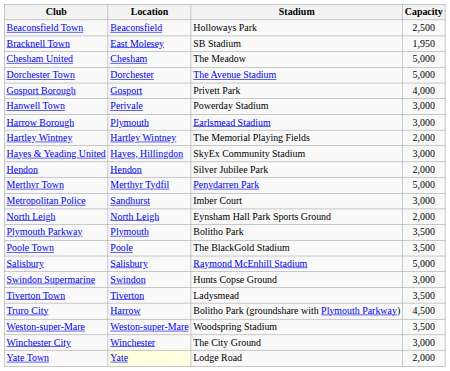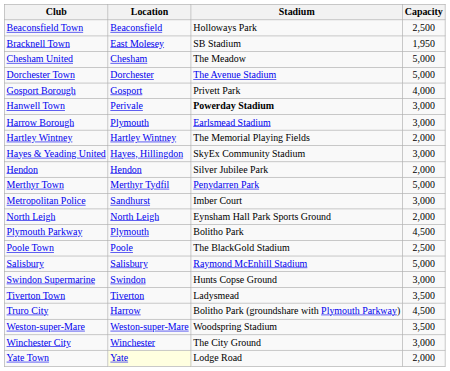 <table class="wikitable sortable">
 <tr>
 <th>Club</th>
 <th>Location</th>
 <th>Stadium</th>
 <th>Capacity</th>
 </tr>
 <tr>
 <td><a href='#'>Beaconsfield Town</a></td>
 <td><a href='#'>Beaconsfield</a></td>
 <td>Holloways Park</td>
 <td align="center">2,500</td>
 </tr>
 <tr>
 <td><a href='#'>Bracknell Town</a></td>
 <td><a href='#'>East Molesey</a></td>
 <td>SB Stadium</td>
 <td align="center">1,950</td>
 </tr>
 <tr>
 <td><a href='#'>Chesham United</a></td>
 <td><a href='#'>Chesham</a></td>
 <td>The Meadow</td>
 <td align="center">5,000</td>
 </tr>
 <tr>
 <td><a href='#'>Dorchester Town</a></td>
 <td><a href='#'>Dorchester</a></td>
 <td><a href='#'>The Avenue Stadium</a></td>
 <td align="center">5,000</td>
 </tr>
 <tr>
 <td><a href='#'>Gosport Borough</a></td>
 <td><a href='#'>Gosport</a></td>
 <td>Privett Park</td>
 <td align="center">4,000</td>
 </tr>
 <tr>
 <td><a href='#'>Hanwell Town</a></td>
 <td><a href='#'>Perivale</a></td>
-<td>Powerday Stadium</td>
+<td><strong>Powerday Stadium</strong></td>
 <td align="center">3,000</td>
 </tr>
 <tr>
 <td><a href='#'>Harrow Borough</a></td>
 <td><a href='#'>Plymouth</a></td>
 <td><a href='#'>Earlsmead Stadium</a></td>
 <td align="center">3,000</td>
 </tr>
 <tr>
 <td><a href='#'>Hartley Wintney</a></td>
 <td><a href='#'>Hartley Wintney</a></td>
 <td>The Memorial Playing Fields</td>
 <td align="center">2,000</td>
 </tr>
 <tr>
 <td><a href='#'>Hayes & Yeading United</a></td>
 <td><a href='#'>Hayes, Hillingdon</a></td>
 <td>SkyEx Community Stadium</td>
 <td align="center">3,000</td>
 </tr>
 <tr>
 <td><a href='#'>Hendon</a></td>
 <td><a href='#'>Hendon</a></td>
 <td>Silver Jubilee Park</td>
 <td align="center">2,000</td>
 </tr>
 <tr>
 <td><a href='#'>Merthyr Town</a></td>
 <td><a href='#'>Merthyr Tydfil</a></td>
 <td><a href='#'>Penydarren Park</a></td>
 <td align="center">5,000</td>
 </tr>
 <tr>
 <td><a href='#'>Metropolitan Police</a></td>
 <td><a href='#'>Sandhurst</a></td>
 <td>Imber Court</td>
 <td align="center">3,000</td>
 </tr>
 <tr>
 <td><a href='#'>North Leigh</a></td>
 <td><a href='#'>North Leigh</a></td>
 <td>Eynsham Hall Park Sports Ground</td>
 <td align="center">2,000</td>
 </tr>
 <tr>
 <td><a href='#'>Plymouth Parkway</a></td>
 <td><a href='#'>Plymouth</a></td>
 <td>Bolitho Park</td>
-<td align="center">3,500</td>
+<td align="center">4,500</td>
 </tr>
 <tr>
 <td><a href='#'>Poole Town</a></td>
 <td><a href='#'>Poole</a></td>
 <td>The BlackGold Stadium</td>
-<td align="center">3,500</td>
+<td align="center">2,500</td>
 </tr>
 <tr>
 <td><a href='#'>Salisbury</a></td>
 <td><a href='#'>Salisbury</a></td>
 <td><a href='#'>Raymond McEnhill Stadium</a></td>
 <td align="center">5,000</td>
 </tr>
 <tr>
 <td><a href='#'>Swindon Supermarine</a></td>
 <td><a href='#'>Swindon</a> </td>
 <td>Hunts Copse Ground</td>
 <td align="center">3,000</td>
 </tr>
 <tr>
 <td><a href='#'>Tiverton Town</a></td>
 <td><a href='#'>Tiverton</a></td>
 <td>Ladysmead</td>
 <td align="center">3,500</td>
 </tr>
 <tr>
 <td><a href='#'>Truro City</a></td>
 <td><a href='#'>Harrow</a></td>
 <td>Bolitho Park (groundshare with <a href='#'>Plymouth Parkway</a>)</td>
 <td align="center">4,500</td>
 </tr>
 <tr>
 <td><a href='#'>Weston-super-Mare</a></td>
 <td><a href='#'>Weston-super-Mare</a></td>
 <td>Woodspring Stadium</td>
 <td align="center">3,500</td>
 </tr>
 <tr>
 <td><a href='#'>Winchester City</a></td>
 <td><a href='#'>Winchester</a></td>
 <td>The City Ground</td>
 <td align="center">3,000</td>
 </tr>
 <tr>
 <td><a href='#'>Yate Town</a></td>
 <td style="background: lightyellow;"><a href='#'>Yate</a></td>
 <td>Lodge Road</td>
 <td align="center">2,000</td>
 </tr>
 </table>
